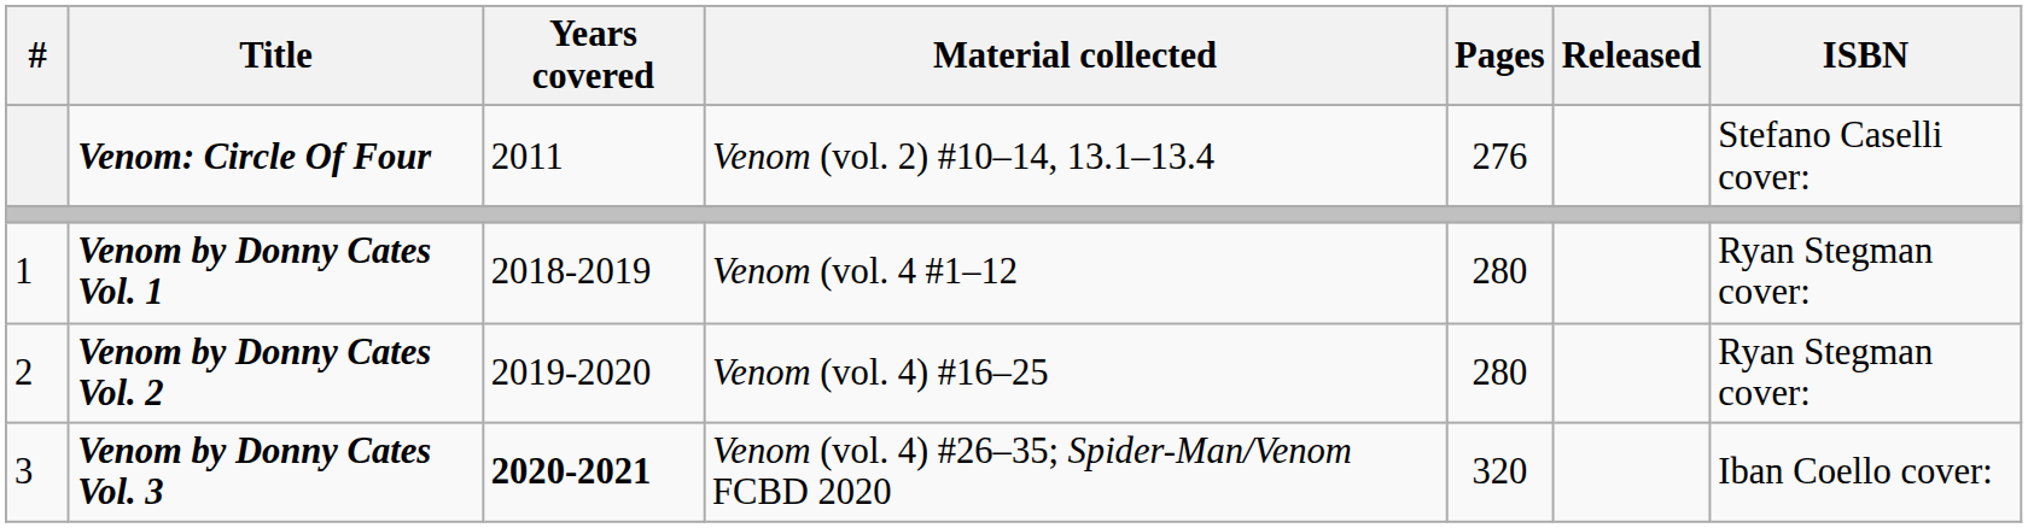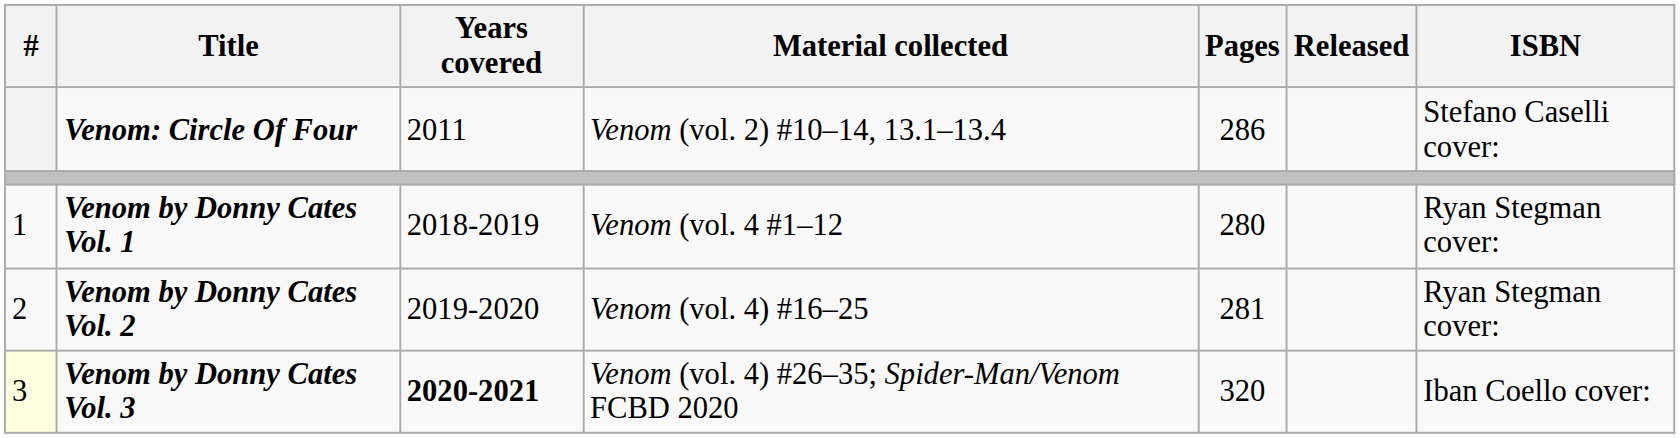 <table class="wikitable sortable" width=99%>
 <tr>
 <th class="unsortable" width=20px>#</th>
 <th>Title</th>
 <th>Years covered</th>
 <th class="unsortable">Material collected</th>
 <th>Pages</th>
 <th>Released</th>
 <th class="unsortable">ISBN</th>
 </tr>
 <tr>
 <th style="background-color: light grey;"></th>
 <td><strong><em>Venom: Circle Of Four</em></strong></td>
 <td>2011</td>
 <td><em>Venom</em> (vol. 2) #10–14, 13.1–13.4</td>
-<td style="text-align: center;">276</td>
+<td style="text-align: center;">286</td>
 <td></td>
 <td>Stefano Caselli cover: </td>
 </tr>
 <tr>
 <th colspan=7 style="background-color: silver;"></th>
 </tr>
 <tr>
 <td>1</td>
 <td><strong><em>Venom by Donny Cates Vol. 1</em></strong></td>
 <td>2018-2019</td>
 <td><em>Venom</em> (vol. 4 #1–12</td>
 <td style="text-align: center;">280</td>
 <td></td>
 <td>Ryan Stegman cover: </td>
 </tr>
 <tr>
 <td>2</td>
 <td><strong><em>Venom by Donny Cates Vol. 2</em></strong></td>
 <td>2019-2020</td>
 <td><em>Venom</em> (vol. 4) #16–25</td>
-<td style="text-align: center;">280</td>
+<td style="text-align: center;">281</td>
 <td></td>
 <td>Ryan Stegman cover: </td>
 </tr>
 <tr>
-<td>3</td>
+<td style="background: lightyellow;">3</td>
 <td><strong><em>Venom by Donny Cates Vol. 3</em></strong></td>
 <td><strong>2020-2021</strong></td>
 <td><em>Venom</em> (vol. 4) #26–35; <em>Spider-Man/Venom</em> FCBD 2020</td>
 <td style="text-align: center;">320</td>
 <td></td>
 <td>Iban Coello cover: </td>
 </tr>
 </table>
